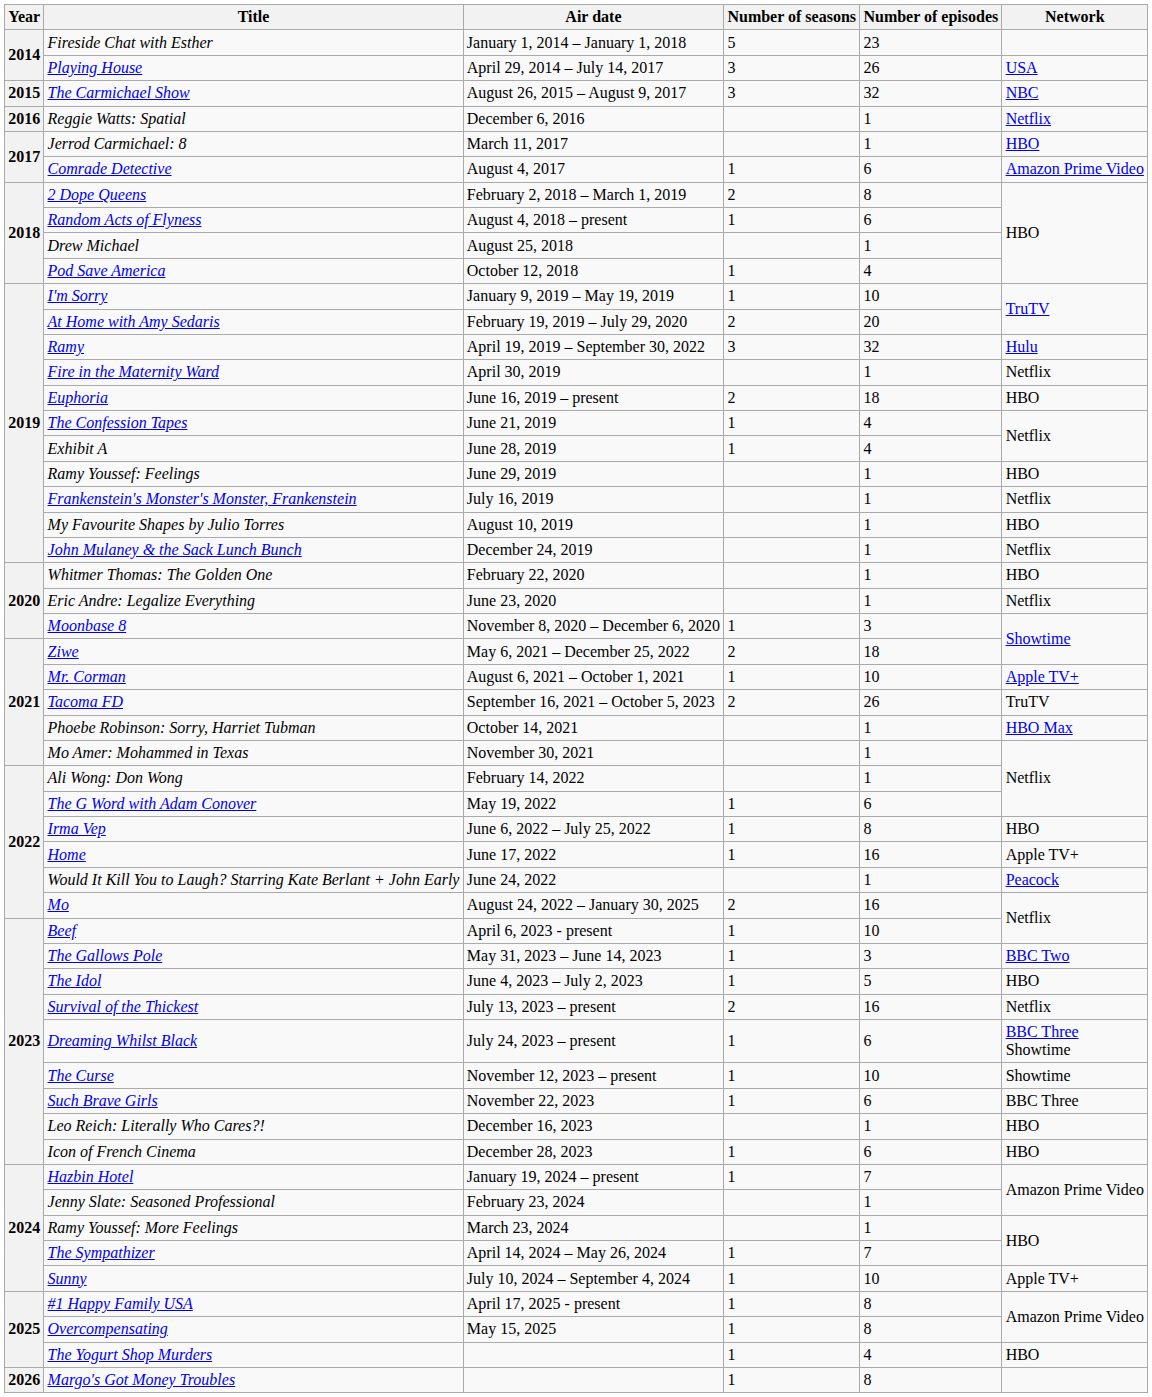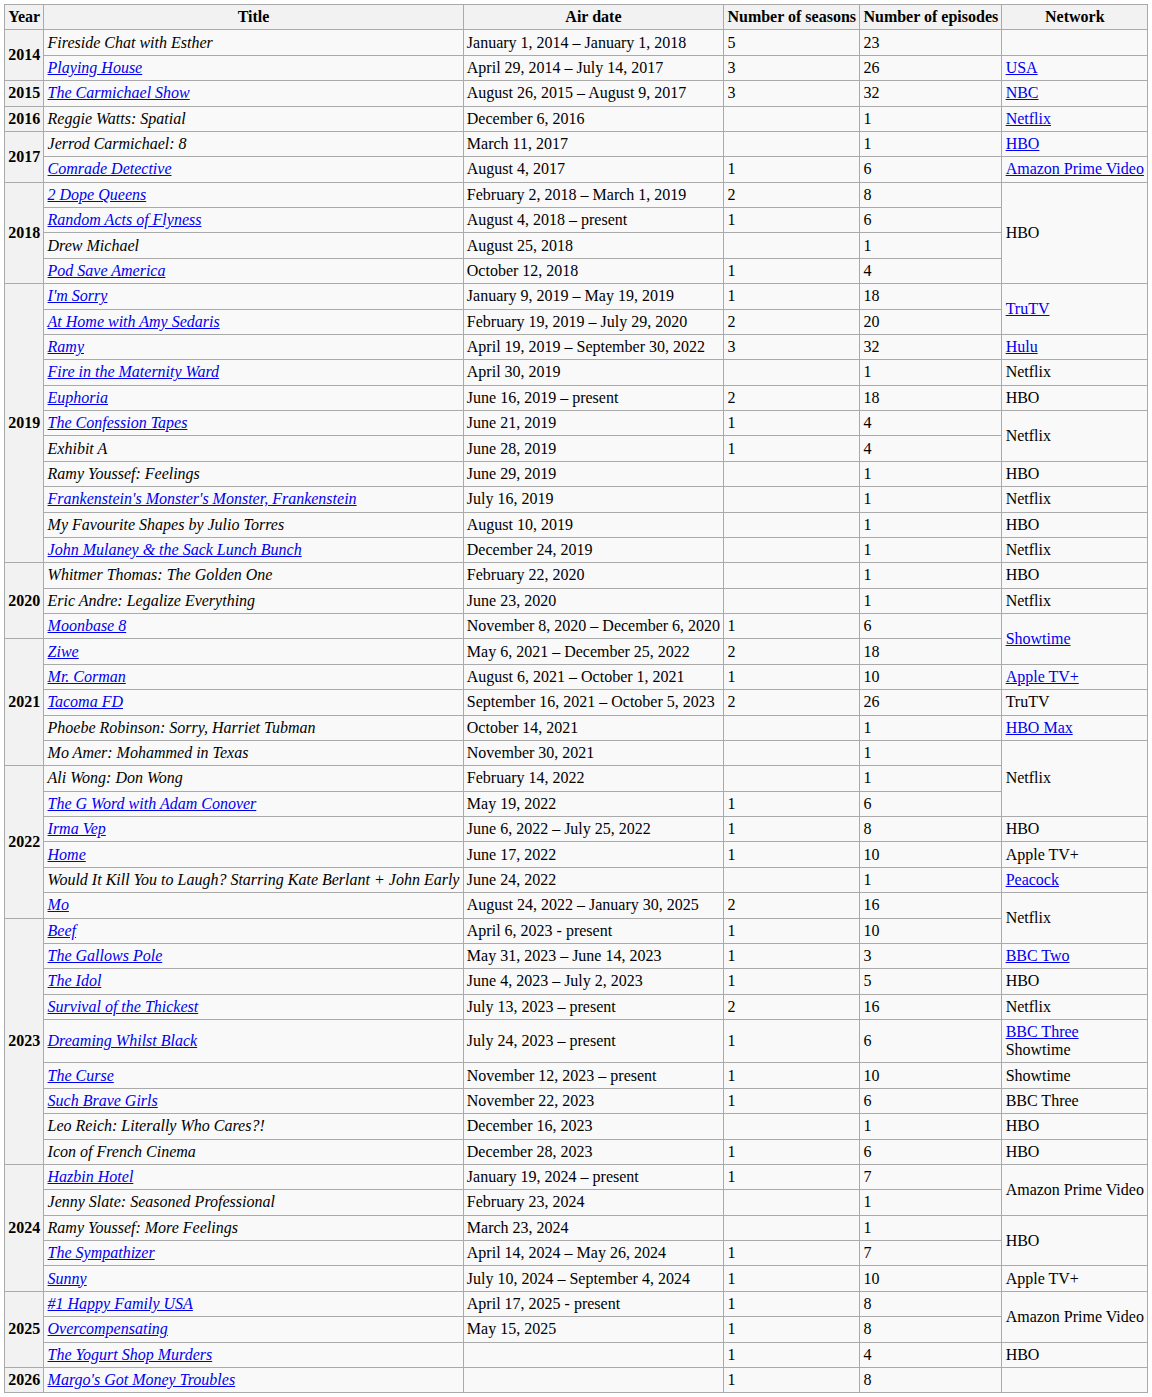 <table class="wikitable plainrowheaders sortable" border="1">
 <tr>
 <th scope="col">Year</th>
 <th scope="col">Title</th>
 <th scope="col">Air date</th>
 <th scope="col">Number of seasons</th>
 <th scope="col">Number of episodes</th>
 <th scope="col">Network</th>
 </tr>
 <tr>
 <th rowspan="2" scope="row">2014</th>
 <td><em>Fireside Chat with Esther</em></td>
 <td>January 1, 2014 – January 1, 2018</td>
 <td>5</td>
 <td>23</td>
 <td></td>
 </tr>
 <tr>
 <td><em><a href='#'>Playing House</a></em></td>
 <td>April 29, 2014 – July 14, 2017</td>
 <td>3</td>
 <td>26</td>
 <td><a href='#'>USA</a></td>
 </tr>
 <tr>
 <th scope="row">2015</th>
 <td><em><a href='#'>The Carmichael Show</a></em></td>
 <td>August 26, 2015 – August 9, 2017</td>
 <td>3</td>
 <td>32</td>
 <td><a href='#'>NBC</a></td>
 </tr>
 <tr>
 <th scope="row">2016</th>
 <td><em>Reggie Watts: Spatial</em></td>
 <td>December 6, 2016</td>
 <td></td>
 <td>1</td>
 <td><a href='#'>Netflix</a></td>
 </tr>
 <tr>
 <th rowspan="2" scope="row">2017</th>
 <td><em>Jerrod Carmichael: 8</em></td>
 <td>March 11, 2017</td>
 <td></td>
 <td>1</td>
 <td><a href='#'>HBO</a></td>
 </tr>
 <tr>
 <td><em><a href='#'>Comrade Detective</a></em></td>
 <td>August 4, 2017</td>
 <td>1</td>
 <td>6</td>
 <td><a href='#'>Amazon Prime Video</a></td>
 </tr>
 <tr>
 <th rowspan="4" scope="row">2018</th>
 <td><em><a href='#'>2 Dope Queens</a></em></td>
 <td>February 2, 2018 – March 1, 2019</td>
 <td>2</td>
 <td>8</td>
 <td rowspan="4">HBO</td>
 </tr>
 <tr>
 <td><em><a href='#'>Random Acts of Flyness</a></em></td>
 <td>August 4, 2018 – present</td>
 <td>1</td>
 <td>6</td>
 </tr>
 <tr>
 <td><em>Drew Michael</em></td>
 <td>August 25, 2018</td>
 <td></td>
 <td>1</td>
 </tr>
 <tr>
 <td><em><a href='#'>Pod Save America</a></em></td>
 <td>October 12, 2018</td>
 <td>1</td>
 <td>4</td>
 </tr>
 <tr>
 <th rowspan="11" scope="row">2019</th>
 <td><em><a href='#'>I'm Sorry</a></em></td>
 <td>January 9, 2019 – May 19, 2019</td>
 <td>1</td>
-<td>10</td>
+<td>18</td>
 <td rowspan="2" scope="row"><a href='#'>TruTV</a></td>
 </tr>
 <tr>
 <td><em><a href='#'>At Home with Amy Sedaris</a></em></td>
 <td>February 19, 2019 – July 29, 2020</td>
 <td>2</td>
 <td>20</td>
 </tr>
 <tr>
 <td><em><a href='#'>Ramy</a></em></td>
 <td>April 19, 2019 – September 30, 2022</td>
 <td>3</td>
 <td>32</td>
 <td><a href='#'>Hulu</a></td>
 </tr>
 <tr>
 <td><em><a href='#'>Fire in the Maternity Ward</a></em></td>
 <td>April 30, 2019</td>
 <td></td>
 <td>1</td>
 <td>Netflix</td>
 </tr>
 <tr>
 <td><em><a href='#'>Euphoria</a></em></td>
 <td>June 16, 2019 – present</td>
 <td>2</td>
 <td>18</td>
 <td>HBO</td>
 </tr>
 <tr>
 <td><em><a href='#'>The Confession Tapes</a></em></td>
 <td>June 21, 2019</td>
 <td>1</td>
 <td>4</td>
 <td rowspan="2" scope="row">Netflix</td>
 </tr>
 <tr>
 <td><em>Exhibit A</em></td>
 <td>June 28, 2019</td>
 <td>1</td>
 <td>4</td>
 </tr>
 <tr>
 <td><em>Ramy Youssef: Feelings</em></td>
 <td>June 29, 2019</td>
 <td scope="row"></td>
 <td>1</td>
 <td>HBO</td>
 </tr>
 <tr>
 <td><em><a href='#'>Frankenstein's Monster's Monster, Frankenstein</a></em></td>
 <td>July 16, 2019</td>
 <td scope="row"></td>
 <td>1</td>
 <td>Netflix</td>
 </tr>
 <tr>
 <td><em>My Favourite Shapes by Julio Torres</em></td>
 <td>August 10, 2019</td>
 <td scope="row"></td>
 <td>1</td>
 <td>HBO</td>
 </tr>
 <tr>
 <td><em><a href='#'>John Mulaney & the Sack Lunch Bunch</a></em></td>
 <td>December 24, 2019</td>
 <td scope="row"></td>
 <td>1</td>
 <td>Netflix</td>
 </tr>
 <tr>
 <th rowspan="3" scope="row">2020</th>
 <td><em>Whitmer Thomas: The Golden One</em></td>
 <td>February 22, 2020</td>
 <td scope="row"></td>
 <td>1</td>
 <td>HBO</td>
 </tr>
 <tr>
 <td><em>Eric Andre: Legalize Everything</em></td>
 <td>June 23, 2020</td>
 <td scope="row"></td>
 <td>1</td>
 <td>Netflix</td>
 </tr>
 <tr>
 <td><em><a href='#'>Moonbase 8</a></em></td>
 <td>November 8, 2020 – December 6, 2020</td>
 <td>1</td>
-<td>3</td>
+<td>6</td>
 <td rowspan="2" scope="row"><a href='#'>Showtime</a></td>
 </tr>
 <tr>
 <th rowspan="5" scope="row">2021</th>
 <td><em><a href='#'>Ziwe</a></em></td>
 <td>May 6, 2021 – December 25, 2022</td>
 <td>2</td>
 <td>18</td>
 </tr>
 <tr>
 <td><em><a href='#'>Mr. Corman</a></em></td>
 <td>August 6, 2021 – October 1, 2021</td>
 <td>1</td>
 <td>10</td>
 <td><a href='#'>Apple TV+</a></td>
 </tr>
 <tr>
 <td><em><a href='#'>Tacoma FD</a></em></td>
 <td>September 16, 2021 – October 5, 2023</td>
 <td>2</td>
 <td>26</td>
 <td>TruTV</td>
 </tr>
 <tr>
 <td><em>Phoebe Robinson: Sorry, Harriet Tubman</em></td>
 <td>October 14, 2021</td>
 <td></td>
 <td>1</td>
 <td><a href='#'>HBO Max</a></td>
 </tr>
 <tr>
 <td><em>Mo Amer: Mohammed in Texas</em></td>
 <td>November 30, 2021</td>
 <td></td>
 <td>1</td>
 <td rowspan="3" scope="row">Netflix</td>
 </tr>
 <tr>
 <th rowspan="6" scope="row">2022</th>
 <td><em>Ali Wong: Don Wong</em></td>
 <td>February 14, 2022</td>
 <td></td>
 <td>1</td>
 </tr>
 <tr>
 <td><em><a href='#'>The G Word with Adam Conover</a></em></td>
 <td>May 19, 2022</td>
 <td>1</td>
 <td>6</td>
 </tr>
 <tr>
 <td><em><a href='#'>Irma Vep</a></em></td>
 <td>June 6, 2022 – July 25, 2022</td>
 <td>1</td>
 <td>8</td>
 <td>HBO</td>
 </tr>
 <tr>
 <td><em><a href='#'>Home</a></em></td>
 <td>June 17, 2022</td>
 <td>1</td>
-<td>16</td>
+<td>10</td>
 <td>Apple TV+</td>
 </tr>
 <tr>
 <td><em>Would It Kill You to Laugh? Starring Kate Berlant + John Early</em></td>
 <td>June 24, 2022</td>
 <td></td>
 <td>1</td>
 <td><a href='#'>Peacock</a></td>
 </tr>
 <tr>
 <td><em><a href='#'>Mo</a></em></td>
 <td>August 24, 2022 – January 30, 2025</td>
 <td>2</td>
 <td>16</td>
 <td rowspan="2" scope="row">Netflix</td>
 </tr>
 <tr>
 <th rowspan="9" scope="row">2023</th>
 <td><em><a href='#'>Beef</a></em></td>
 <td>April 6, 2023 - present</td>
 <td>1</td>
 <td>10</td>
 </tr>
 <tr>
 <td><em><a href='#'>The Gallows Pole</a></em></td>
 <td>May 31, 2023 – June 14, 2023</td>
 <td>1</td>
 <td>3</td>
 <td><a href='#'>BBC Two</a><br></td>
 </tr>
 <tr>
 <td><em><a href='#'>The Idol</a></em></td>
 <td>June 4, 2023 – July 2, 2023</td>
 <td>1</td>
 <td>5</td>
 <td>HBO</td>
 </tr>
 <tr>
 <td><em><a href='#'>Survival of the Thickest</a></em></td>
 <td>July 13, 2023 – present</td>
 <td>2</td>
 <td>16</td>
 <td>Netflix</td>
 </tr>
 <tr>
 <td><em><a href='#'>Dreaming Whilst Black</a></em></td>
 <td>July 24, 2023 – present</td>
 <td>1</td>
 <td>6</td>
 <td><a href='#'>BBC Three</a><br>Showtime</td>
 </tr>
 <tr>
 <td><em><a href='#'>The Curse</a></em></td>
 <td>November 12, 2023 – present</td>
 <td>1</td>
 <td>10</td>
 <td>Showtime</td>
 </tr>
 <tr>
 <td><em><a href='#'>Such Brave Girls</a></em></td>
 <td>November 22, 2023</td>
 <td>1</td>
 <td>6</td>
 <td>BBC Three</td>
 </tr>
 <tr>
 <td><em>Leo Reich: Literally Who Cares?!</em></td>
 <td>December 16, 2023</td>
 <td></td>
 <td>1</td>
 <td>HBO</td>
 </tr>
 <tr>
 <td><em>Icon of French Cinema</em></td>
 <td>December 28, 2023</td>
 <td>1</td>
 <td>6</td>
 <td>HBO</td>
 </tr>
 <tr>
 <th rowspan="5" scope="row">2024</th>
 <td><em><a href='#'>Hazbin Hotel</a></em></td>
 <td>January 19, 2024 – present</td>
 <td>1</td>
 <td>7</td>
 <td rowspan="2" scope="row">Amazon Prime Video</td>
 </tr>
 <tr>
 <td><em>Jenny Slate: Seasoned Professional</em></td>
 <td>February 23, 2024</td>
 <td></td>
 <td>1</td>
 </tr>
 <tr>
 <td><em>Ramy Youssef: More Feelings</em></td>
 <td>March 23, 2024</td>
 <td></td>
 <td>1</td>
 <td rowspan="2" scope="row">HBO</td>
 </tr>
 <tr>
 <td><em><a href='#'>The Sympathizer</a></em></td>
 <td>April 14, 2024 – May 26, 2024</td>
 <td>1</td>
 <td>7</td>
 </tr>
 <tr>
 <td><em><a href='#'>Sunny</a></em></td>
 <td>July 10, 2024 – September 4, 2024</td>
 <td>1</td>
 <td>10</td>
 <td>Apple TV+</td>
 </tr>
 <tr>
 <th rowspan="3" scope="row">2025</th>
 <td><em><a href='#'>#1 Happy Family USA</a></em></td>
 <td>April 17, 2025 - present</td>
 <td>1</td>
 <td>8</td>
 <td rowspan="2" scope="row">Amazon Prime Video</td>
 </tr>
 <tr>
 <td><em><a href='#'>Overcompensating</a></em></td>
 <td>May 15, 2025</td>
 <td>1</td>
 <td>8</td>
 </tr>
 <tr>
 <td><em><a href='#'>The Yogurt Shop Murders</a></em></td>
 <td></td>
 <td>1</td>
 <td>4</td>
 <td>HBO</td>
 </tr>
 <tr>
 <th scope="row">2026</th>
 <td><em><a href='#'>Margo's Got Money Troubles</a></em></td>
 <td></td>
 <td>1</td>
 <td>8</td>
 <td></td>
 </tr>
 <tr>
 </tr>
 </table>
